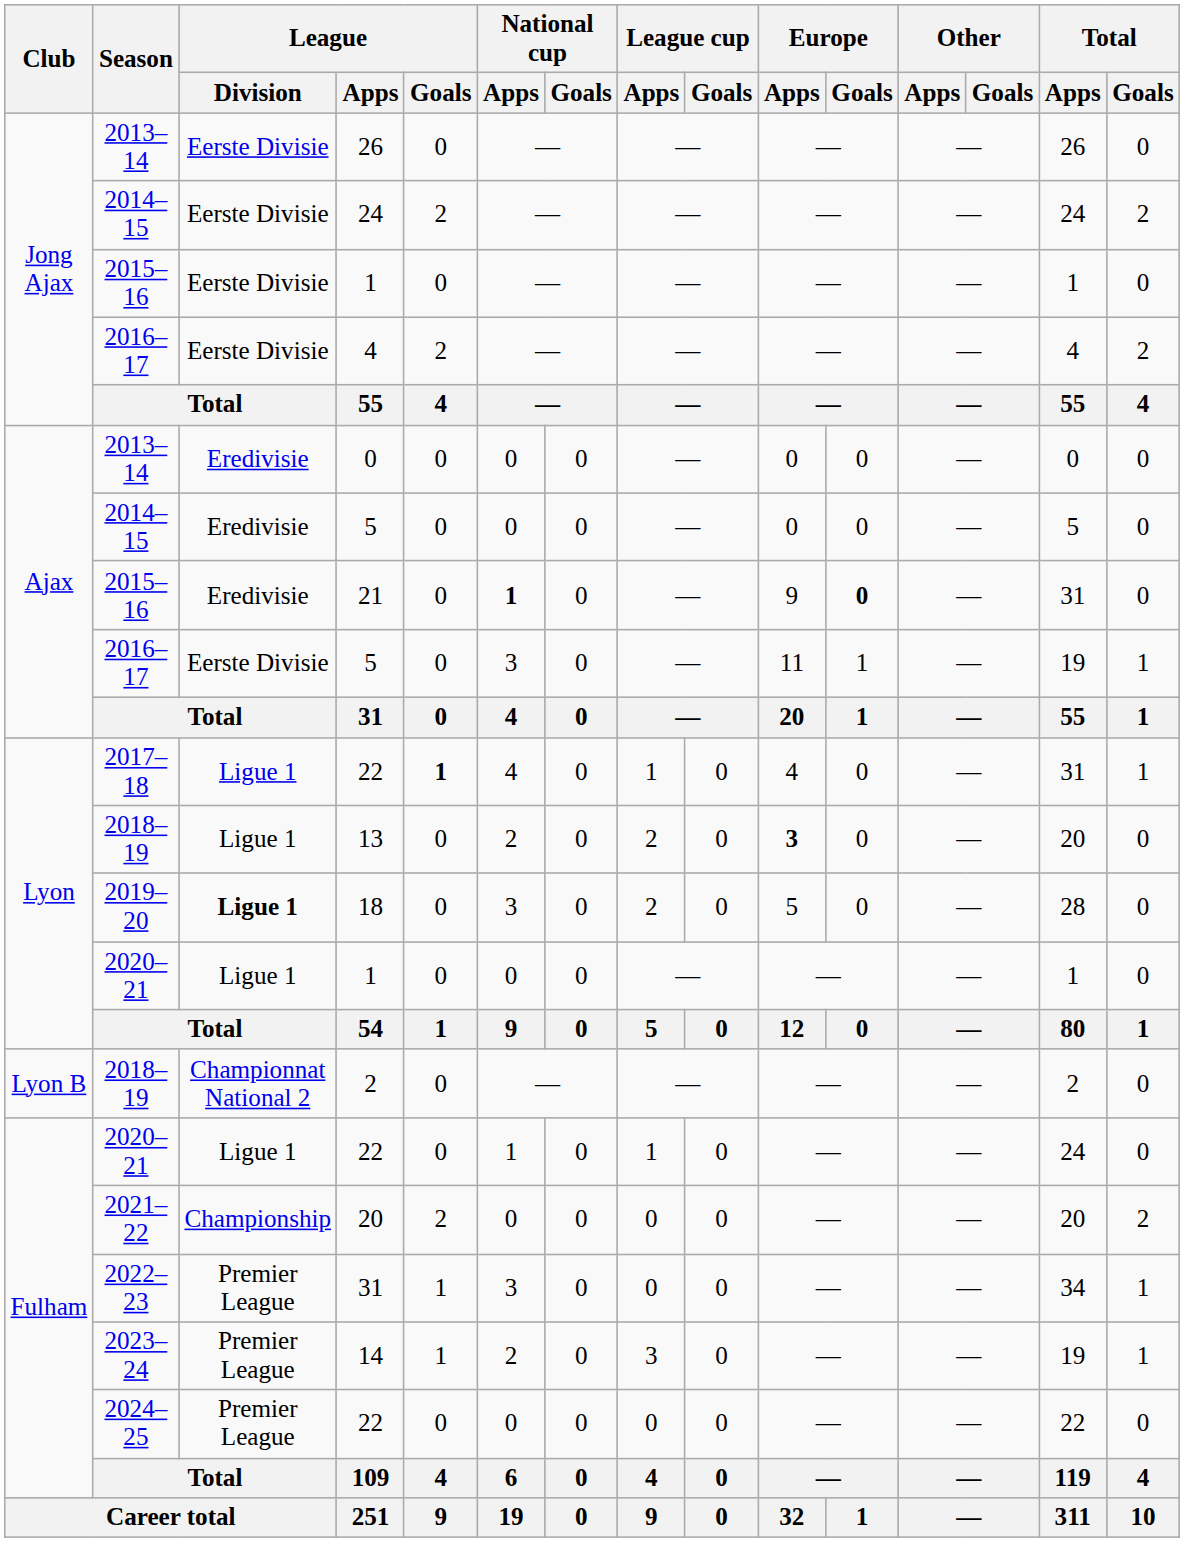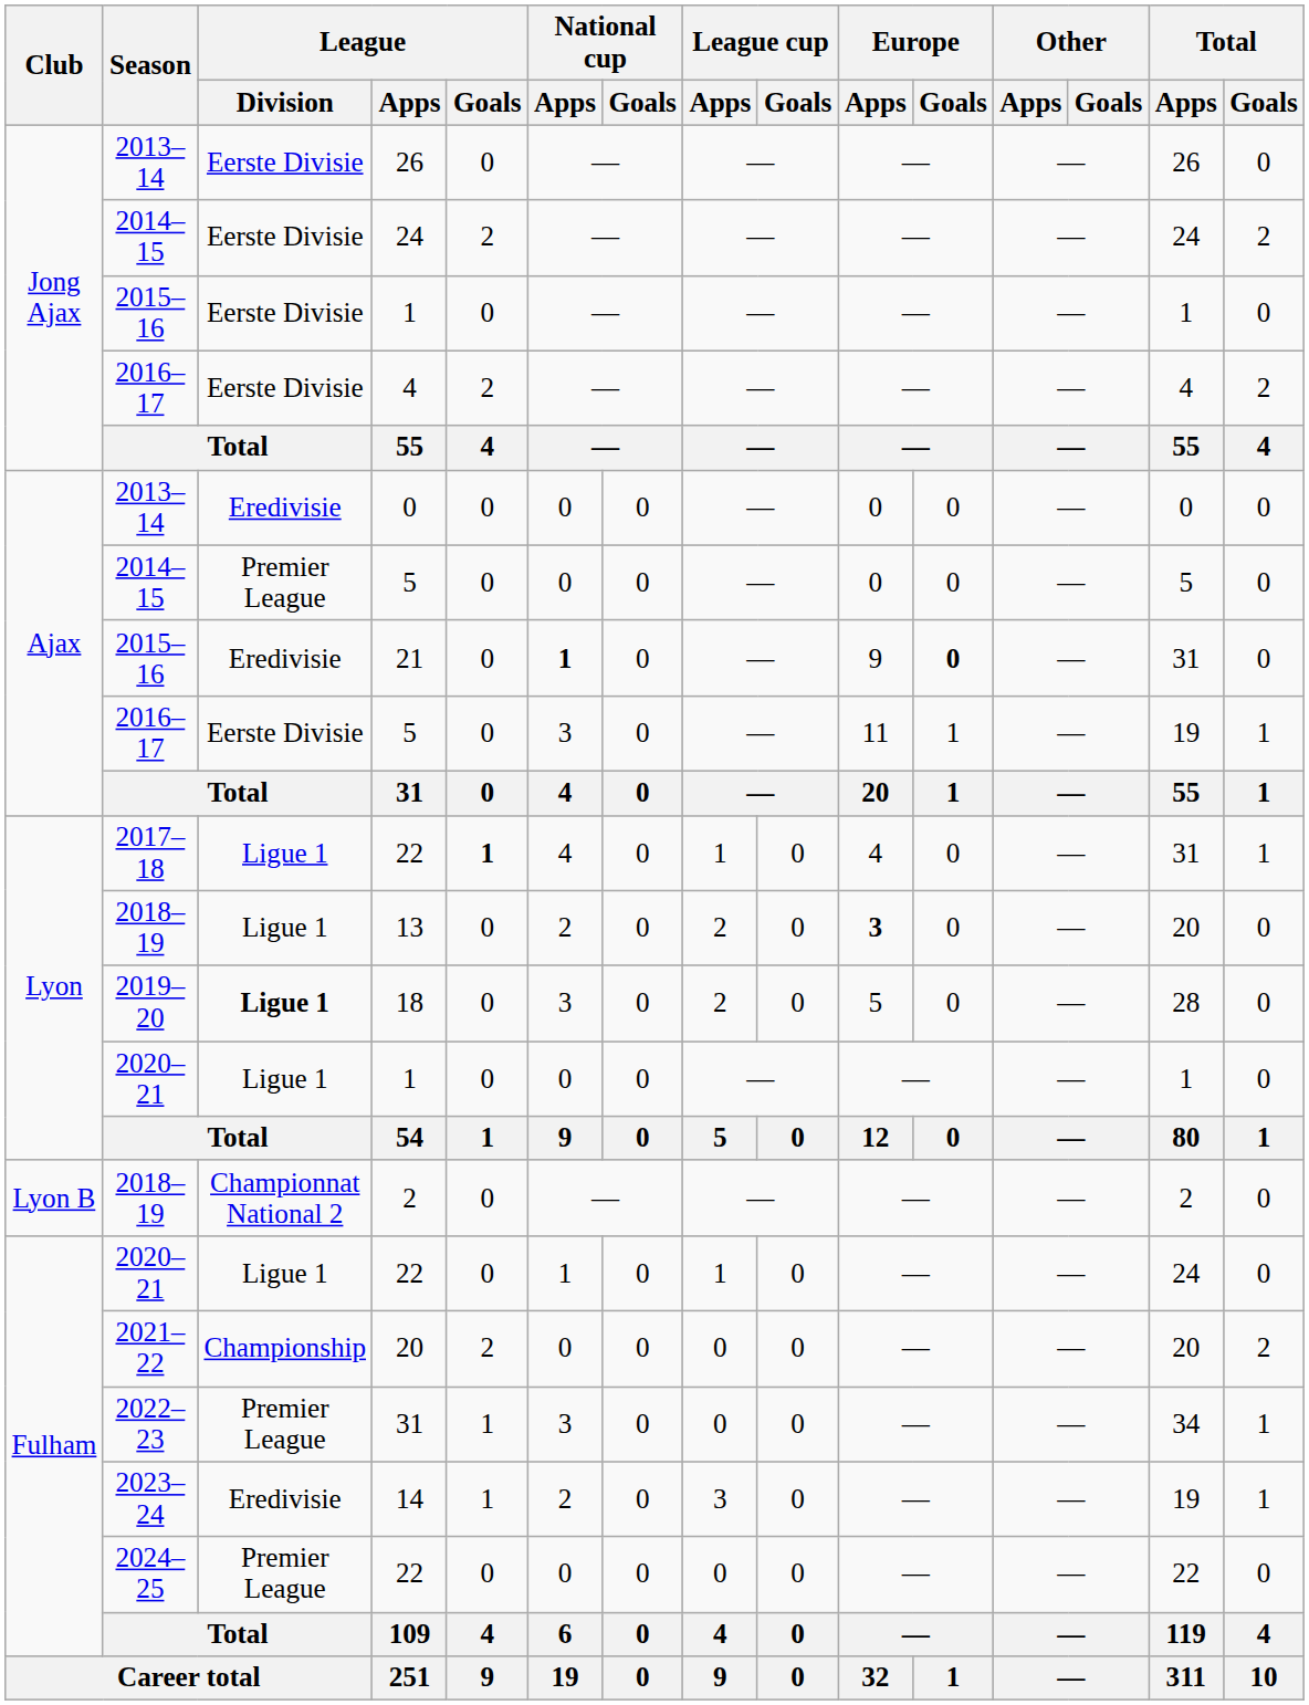 <table class=wikitable style=text-align:center>
 <tr>
 <th rowspan=2>Club</th>
 <th rowspan=2>Season</th>
 <th colspan=3>League</th>
 <th colspan=2>National cup</th>
 <th colspan=2>League cup</th>
 <th colspan=2>Europe</th>
 <th colspan=2>Other</th>
 <th colspan=2>Total</th>
 </tr>
 <tr>
 <th>Division</th>
 <th>Apps</th>
 <th>Goals</th>
 <th>Apps</th>
 <th>Goals</th>
 <th>Apps</th>
 <th>Goals</th>
 <th>Apps</th>
 <th>Goals</th>
 <th>Apps</th>
 <th>Goals</th>
 <th>Apps</th>
 <th>Goals</th>
 </tr>
 <tr>
 <td rowspan=5><a href='#'>Jong Ajax</a></td>
 <td><a href='#'>2013–14</a></td>
 <td><a href='#'>Eerste Divisie</a></td>
 <td>26</td>
 <td>0</td>
 <td colspan=2>—</td>
 <td colspan=2>—</td>
 <td colspan=2>—</td>
 <td colspan=2>—</td>
 <td>26</td>
 <td>0</td>
 </tr>
 <tr>
 <td><a href='#'>2014–15</a></td>
 <td>Eerste Divisie</td>
 <td>24</td>
 <td>2</td>
 <td colspan=2>—</td>
 <td colspan=2>—</td>
 <td colspan=2>—</td>
 <td colspan=2>—</td>
 <td>24</td>
 <td>2</td>
 </tr>
 <tr>
 <td><a href='#'>2015–16</a></td>
 <td>Eerste Divisie</td>
 <td>1</td>
 <td>0</td>
 <td colspan=2>—</td>
 <td colspan=2>—</td>
 <td colspan=2>—</td>
 <td colspan=2>—</td>
 <td>1</td>
 <td>0</td>
 </tr>
 <tr>
 <td><a href='#'>2016–17</a></td>
 <td>Eerste Divisie</td>
 <td>4</td>
 <td>2</td>
 <td colspan=2>—</td>
 <td colspan=2>—</td>
 <td colspan=2>—</td>
 <td colspan=2>—</td>
 <td>4</td>
 <td>2</td>
 </tr>
 <tr>
 <th colspan=2>Total</th>
 <th>55</th>
 <th>4</th>
 <th colspan=2>—</th>
 <th colspan=2>—</th>
 <th colspan=2>—</th>
 <th colspan=2>—</th>
 <th>55</th>
 <th>4</th>
 </tr>
 <tr>
 <td rowspan=5><a href='#'>Ajax</a></td>
 <td><a href='#'>2013–14</a></td>
 <td><a href='#'>Eredivisie</a></td>
 <td>0</td>
 <td>0</td>
 <td>0</td>
 <td>0</td>
 <td colspan=2>—</td>
 <td>0</td>
 <td>0</td>
 <td colspan=2>—</td>
 <td>0</td>
 <td>0</td>
 </tr>
 <tr>
 <td><a href='#'>2014–15</a></td>
-<td>Eredivisie</td>
+<td>Premier League</td>
 <td>5</td>
 <td>0</td>
 <td>0</td>
 <td>0</td>
 <td colspan=2>—</td>
 <td>0</td>
 <td>0</td>
 <td colspan=2>—</td>
 <td>5</td>
 <td>0</td>
 </tr>
 <tr>
 <td><a href='#'>2015–16</a></td>
 <td>Eredivisie</td>
 <td>21</td>
 <td>0</td>
 <td><strong>1</strong></td>
 <td>0</td>
 <td colspan=2>—</td>
 <td>9</td>
 <td><strong>0</strong></td>
 <td colspan=2>—</td>
 <td>31</td>
 <td>0</td>
 </tr>
 <tr>
 <td><a href='#'>2016–17</a></td>
 <td>Eerste Divisie</td>
 <td>5</td>
 <td>0</td>
 <td>3</td>
 <td>0</td>
 <td colspan=2>—</td>
 <td>11</td>
 <td>1</td>
 <td colspan=2>—</td>
 <td>19</td>
 <td>1</td>
 </tr>
 <tr>
 <th colspan=2>Total</th>
 <th>31</th>
 <th>0</th>
 <th>4</th>
 <th>0</th>
 <th colspan=2>—</th>
 <th>20</th>
 <th>1</th>
 <th colspan=2>—</th>
 <th>55</th>
 <th>1</th>
 </tr>
 <tr>
 <td rowspan=5><a href='#'>Lyon</a></td>
 <td><a href='#'>2017–18</a></td>
 <td><a href='#'>Ligue 1</a></td>
 <td>22</td>
 <td><strong>1</strong></td>
 <td>4</td>
 <td>0</td>
 <td>1</td>
 <td>0</td>
 <td>4</td>
 <td>0</td>
 <td colspan=2>—</td>
 <td>31</td>
 <td>1</td>
 </tr>
 <tr>
 <td><a href='#'>2018–19</a></td>
 <td>Ligue 1</td>
 <td>13</td>
 <td>0</td>
 <td>2</td>
 <td>0</td>
 <td>2</td>
 <td>0</td>
 <td><strong>3</strong></td>
 <td>0</td>
 <td colspan=2>—</td>
 <td>20</td>
 <td>0</td>
 </tr>
 <tr>
 <td><a href='#'>2019–20</a></td>
 <td><strong>Ligue 1</strong></td>
 <td>18</td>
 <td>0</td>
 <td>3</td>
 <td>0</td>
 <td>2</td>
 <td>0</td>
 <td>5</td>
 <td>0</td>
 <td colspan=2>—</td>
 <td>28</td>
 <td>0</td>
 </tr>
 <tr>
 <td><a href='#'>2020–21</a></td>
 <td>Ligue 1</td>
 <td>1</td>
 <td>0</td>
 <td>0</td>
 <td>0</td>
 <td colspan=2>—</td>
 <td colspan=2>—</td>
 <td colspan=2>—</td>
 <td>1</td>
 <td>0</td>
 </tr>
 <tr>
 <th colspan=2>Total</th>
 <th>54</th>
 <th>1</th>
 <th>9</th>
 <th>0</th>
 <th>5</th>
 <th>0</th>
 <th>12</th>
 <th>0</th>
 <th colspan=2>—</th>
 <th>80</th>
 <th>1</th>
 </tr>
 <tr>
 <td><a href='#'>Lyon B</a></td>
 <td><a href='#'>2018–19</a></td>
 <td><a href='#'>Championnat National 2</a></td>
 <td>2</td>
 <td>0</td>
 <td colspan=2>—</td>
 <td colspan=2>—</td>
 <td colspan=2>—</td>
 <td colspan=2>—</td>
 <td>2</td>
 <td>0</td>
 </tr>
 <tr>
 <td rowspan=6><a href='#'>Fulham</a></td>
 <td><a href='#'>2020–21</a></td>
 <td>Ligue 1</td>
 <td>22</td>
 <td>0</td>
 <td>1</td>
 <td>0</td>
 <td>1</td>
 <td>0</td>
 <td colspan=2>—</td>
 <td colspan=2>—</td>
 <td>24</td>
 <td>0</td>
 </tr>
 <tr>
 <td><a href='#'>2021–22</a></td>
 <td><a href='#'>Championship</a></td>
 <td>20</td>
 <td>2</td>
 <td>0</td>
 <td>0</td>
 <td>0</td>
 <td>0</td>
 <td colspan=2>—</td>
 <td colspan=2>—</td>
 <td>20</td>
 <td>2</td>
 </tr>
 <tr>
 <td><a href='#'>2022–23</a></td>
 <td>Premier League</td>
 <td>31</td>
 <td>1</td>
 <td>3</td>
 <td>0</td>
 <td>0</td>
 <td>0</td>
 <td colspan=2>—</td>
 <td colspan=2>—</td>
 <td>34</td>
 <td>1</td>
 </tr>
 <tr>
 <td><a href='#'>2023–24</a></td>
-<td>Premier League</td>
+<td>Eredivisie</td>
 <td>14</td>
 <td>1</td>
 <td>2</td>
 <td>0</td>
 <td>3</td>
 <td>0</td>
 <td colspan=2>—</td>
 <td colspan=2>—</td>
 <td>19</td>
 <td>1</td>
 </tr>
 <tr>
 <td><a href='#'>2024–25</a></td>
 <td>Premier League</td>
 <td>22</td>
 <td>0</td>
 <td>0</td>
 <td>0</td>
 <td>0</td>
 <td>0</td>
 <td colspan="2">—</td>
 <td colspan="2">—</td>
 <td>22</td>
 <td>0</td>
 </tr>
 <tr>
 <th colspan=2>Total</th>
 <th>109</th>
 <th>4</th>
 <th>6</th>
 <th>0</th>
 <th>4</th>
 <th>0</th>
 <th colspan=2>—</th>
 <th colspan=2>—</th>
 <th>119</th>
 <th>4</th>
 </tr>
 <tr>
 <th colspan=3>Career total</th>
 <th>251</th>
 <th>9</th>
 <th>19</th>
 <th>0</th>
 <th>9</th>
 <th>0</th>
 <th>32</th>
 <th>1</th>
 <th colspan=2>—</th>
 <th>311</th>
 <th>10</th>
 </tr>
 </table>
